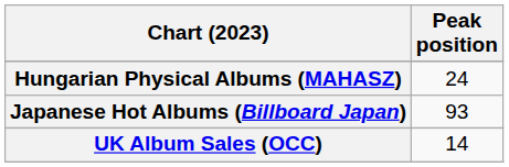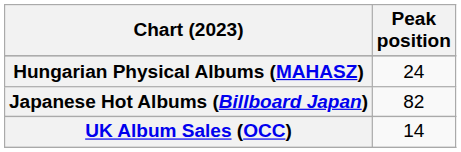 <table class="wikitable sortable plainrowheaders" style="text-align:center">
 <tr>
 <th scope="col">Chart (2023)</th>
 <th scope="col">Peak<br>position</th>
 </tr>
 <tr>
 </tr>
 <tr>
 <th scope="row">Hungarian Physical Albums (<a href='#'>MAHASZ</a>)</th>
 <td>24</td>
 </tr>
 <tr>
 <th scope="row">Japanese Hot Albums (<em><a href='#'>Billboard Japan</a></em>)</th>
-<td>93</td>
+<td>82</td>
 </tr>
 <tr>
 </tr>
 <tr>
 <th scope="row"><a href='#'>UK Album Sales</a> (<a href='#'>OCC</a>)</th>
 <td>14</td>
 </tr>
 <tr>
 </tr>
 <tr>
 </tr>
 </table>
